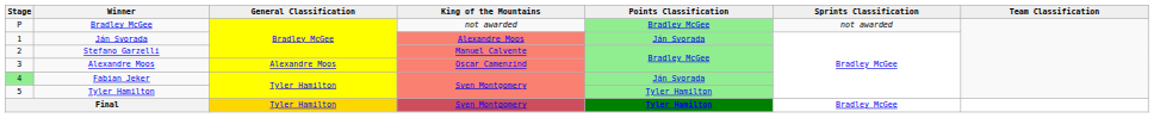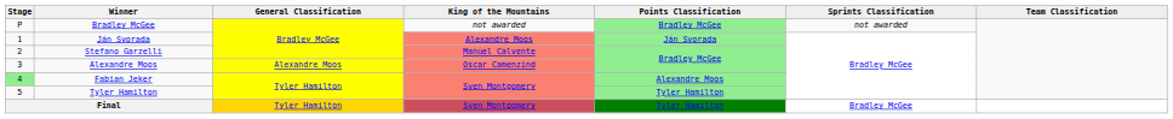 <table class="wikitable" style="text-align: center; font-size:smaller;">
 <tr>
 <th width="1%">Stage</th>
 <th width="14%">Winner</th>
 <th style="background:#EFEFEF;" width="15%">General Classification<br></th>
 <th style="background:#EFEFEF;" width="15%">King of the Mountains<br></th>
 <th style="background:#EFEFEF;" width="15%">Points Classification<br></th>
 <th style="background:#EFEFEF;" width="15%">Sprints Classification</th>
 <th style="background:#EFEFEF;" width="15%">Team Classification</th>
 </tr>
 <tr>
 <td>P</td>
 <td><a href='#'>Bradley McGee</a></td>
 <td style="background:yellow;" rowspan="3"><a href='#'>Bradley McGee</a></td>
 <td><em>not awarded</em></td>
 <td style="background:lightgreen;" rowspan="1"><a href='#'>Bradley McGee</a></td>
 <td><em>not awarded</em></td>
 <td style="background:offwhite;" rowspan="6"></td>
 </tr>
 <tr>
 <td>1</td>
 <td><a href='#'>Ján Svorada</a></td>
 <td style="background:salmon;" rowspan="1"><a href='#'>Alexandre Moos</a></td>
 <td style="background:lightgreen;" rowspan="1"><a href='#'>Ján Svorada</a></td>
 <td style="background:white;" rowspan="5"><a href='#'>Bradley McGee</a></td>
 </tr>
 <tr>
 <td>2</td>
 <td><a href='#'>Stefano Garzelli</a></td>
 <td style="background:salmon;" rowspan="1"><a href='#'>Manuel Calvente</a></td>
 <td style="background:lightgreen;" rowspan="2"><a href='#'>Bradley McGee</a></td>
 </tr>
 <tr>
 <td>3</td>
 <td><a href='#'>Alexandre Moos</a></td>
 <td style="background:yellow;" rowspan="1"><a href='#'>Alexandre Moos</a></td>
 <td style="background:salmon;" rowspan="1"><a href='#'>Oscar Camenzind</a></td>
 </tr>
 <tr>
 <td style="background: lightgreen;">4</td>
 <td><a href='#'>Fabian Jeker</a></td>
 <td style="background:yellow;" rowspan="2"><a href='#'>Tyler Hamilton</a></td>
 <td style="background:salmon;" rowspan="2"><a href='#'>Sven Montgomery</a></td>
-<td style="background:lightgreen;" rowspan="1"><a href='#'>Ján Svorada</a></td>
+<td style="background:lightgreen;" rowspan="1"><a href='#'>Alexandre Moos</a></td>
 </tr>
 <tr>
 <td>5</td>
 <td><a href='#'>Tyler Hamilton</a></td>
 <td style="background:lightgreen;" rowspan="1"><a href='#'>Tyler Hamilton</a></td>
 </tr>
 <tr>
 <th colspan=2><strong>Final</strong></th>
 <td style="background:gold;" rowspan="1"><a href='#'>Tyler Hamilton</a></td>
 <td style="background:#CC4E5C;" rowspan="1"><a href='#'>Sven Montgomery</a></td>
-<td style="background:green;" rowspan="1"><strong><a href='#'>Tyler Hamilton</a></strong></td>
+<td style="background:green;" rowspan="1"><a href='#'>Tyler Hamilton</a></td>
 <td style="background:white;" rowspan="1"><a href='#'>Bradley McGee</a></td>
 <td style="background:white;" rowspan="1"></td>
 </tr>
 </table>
